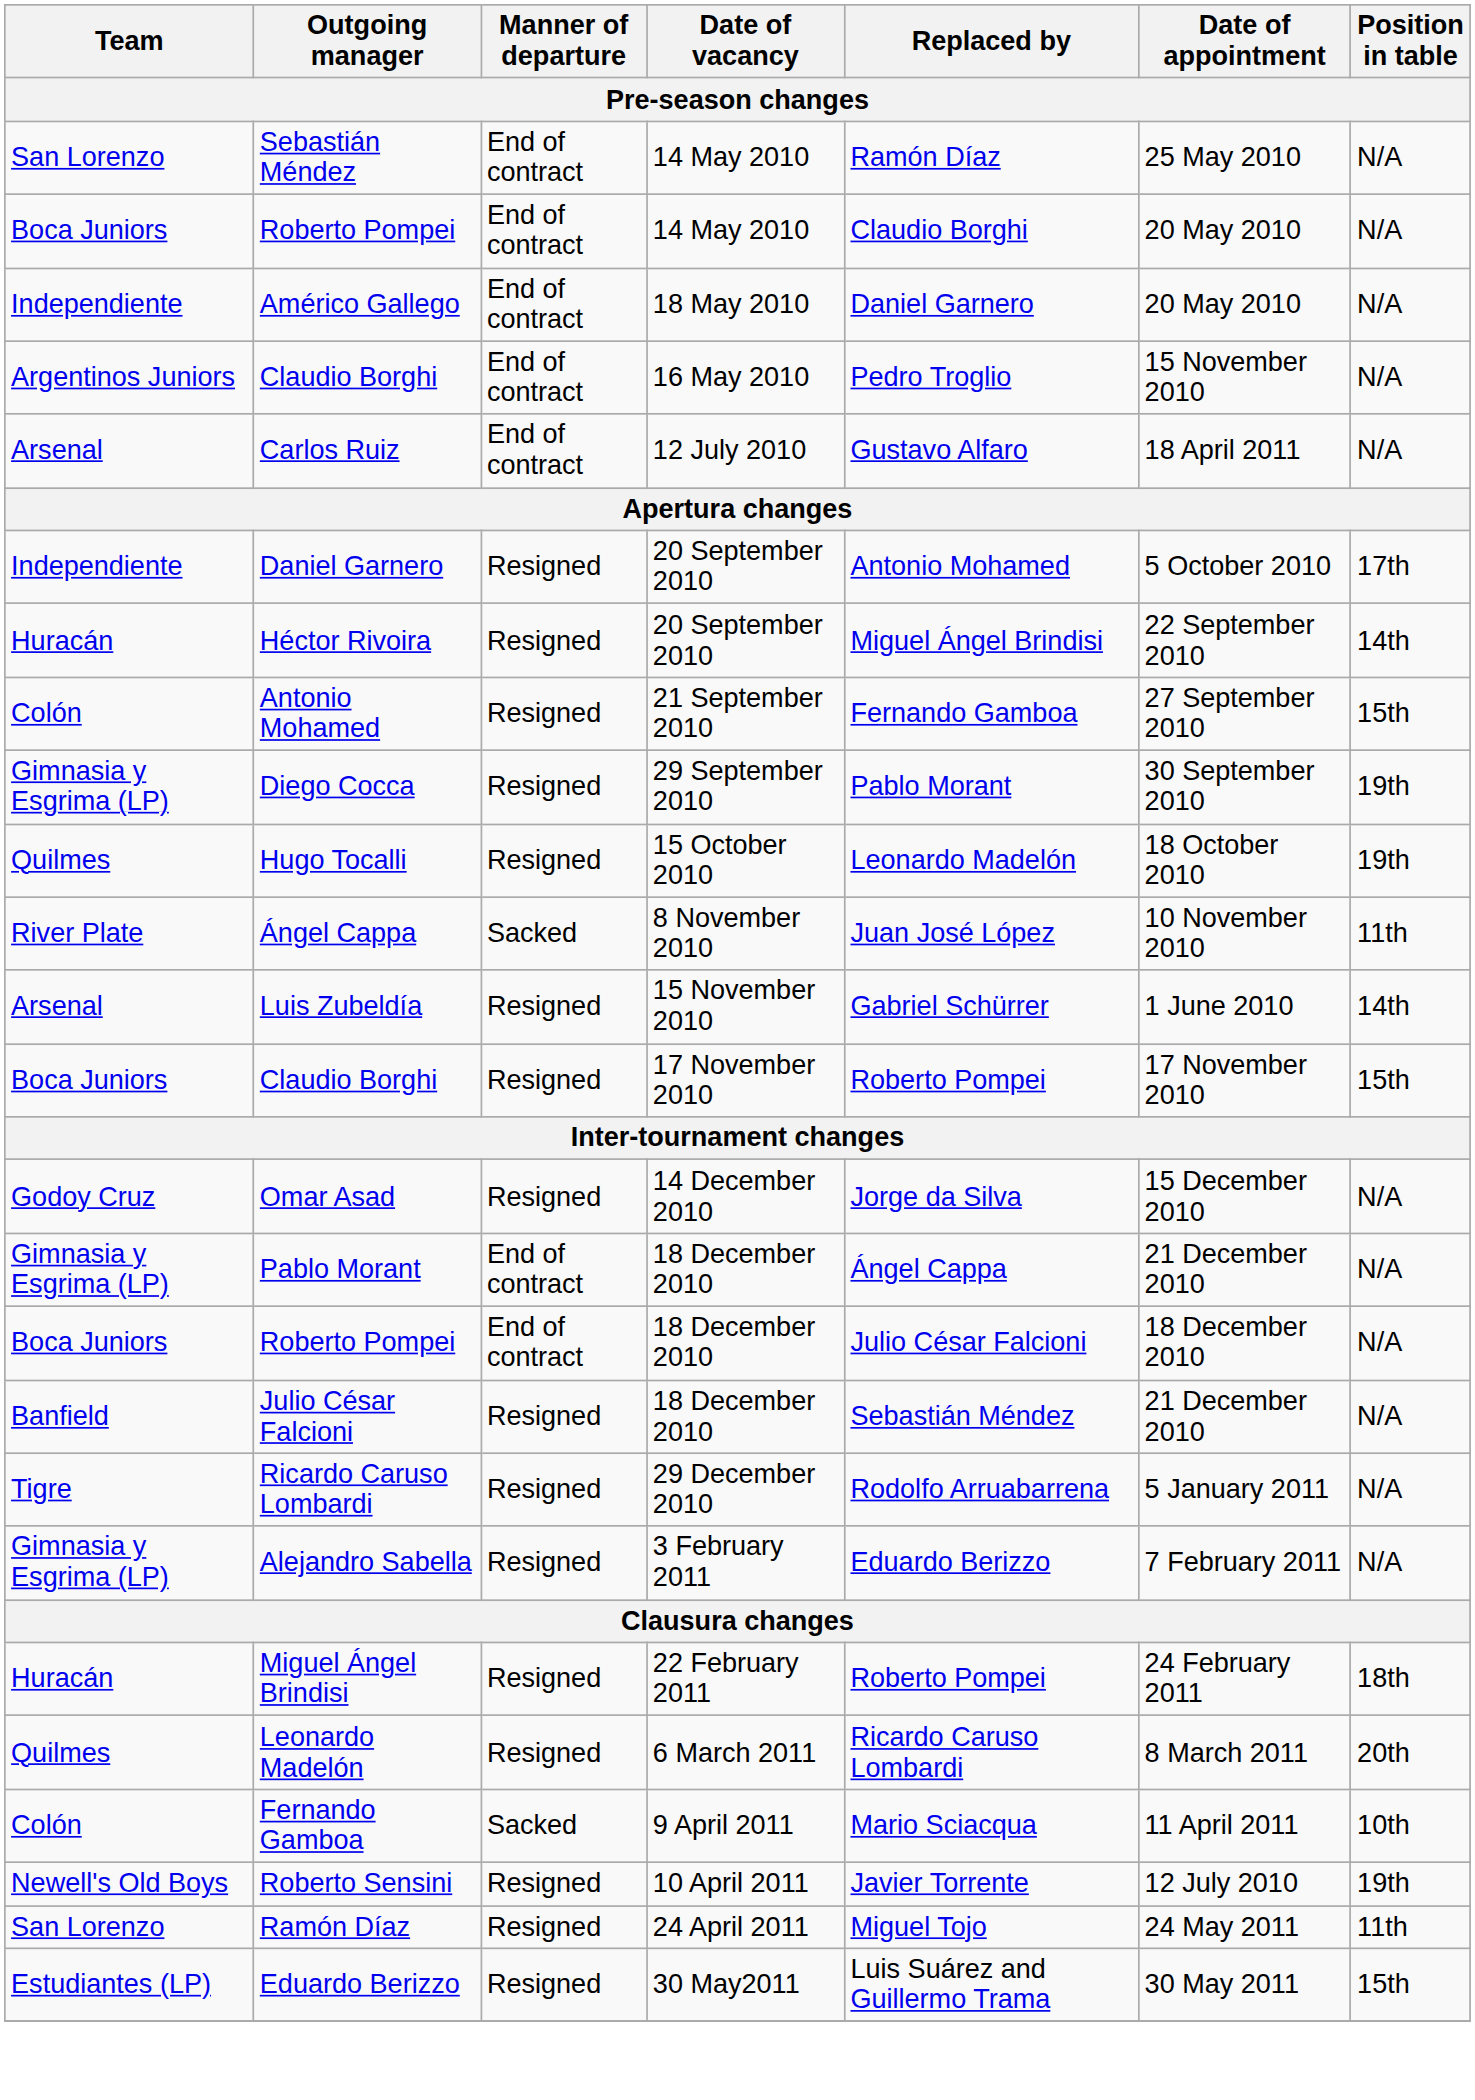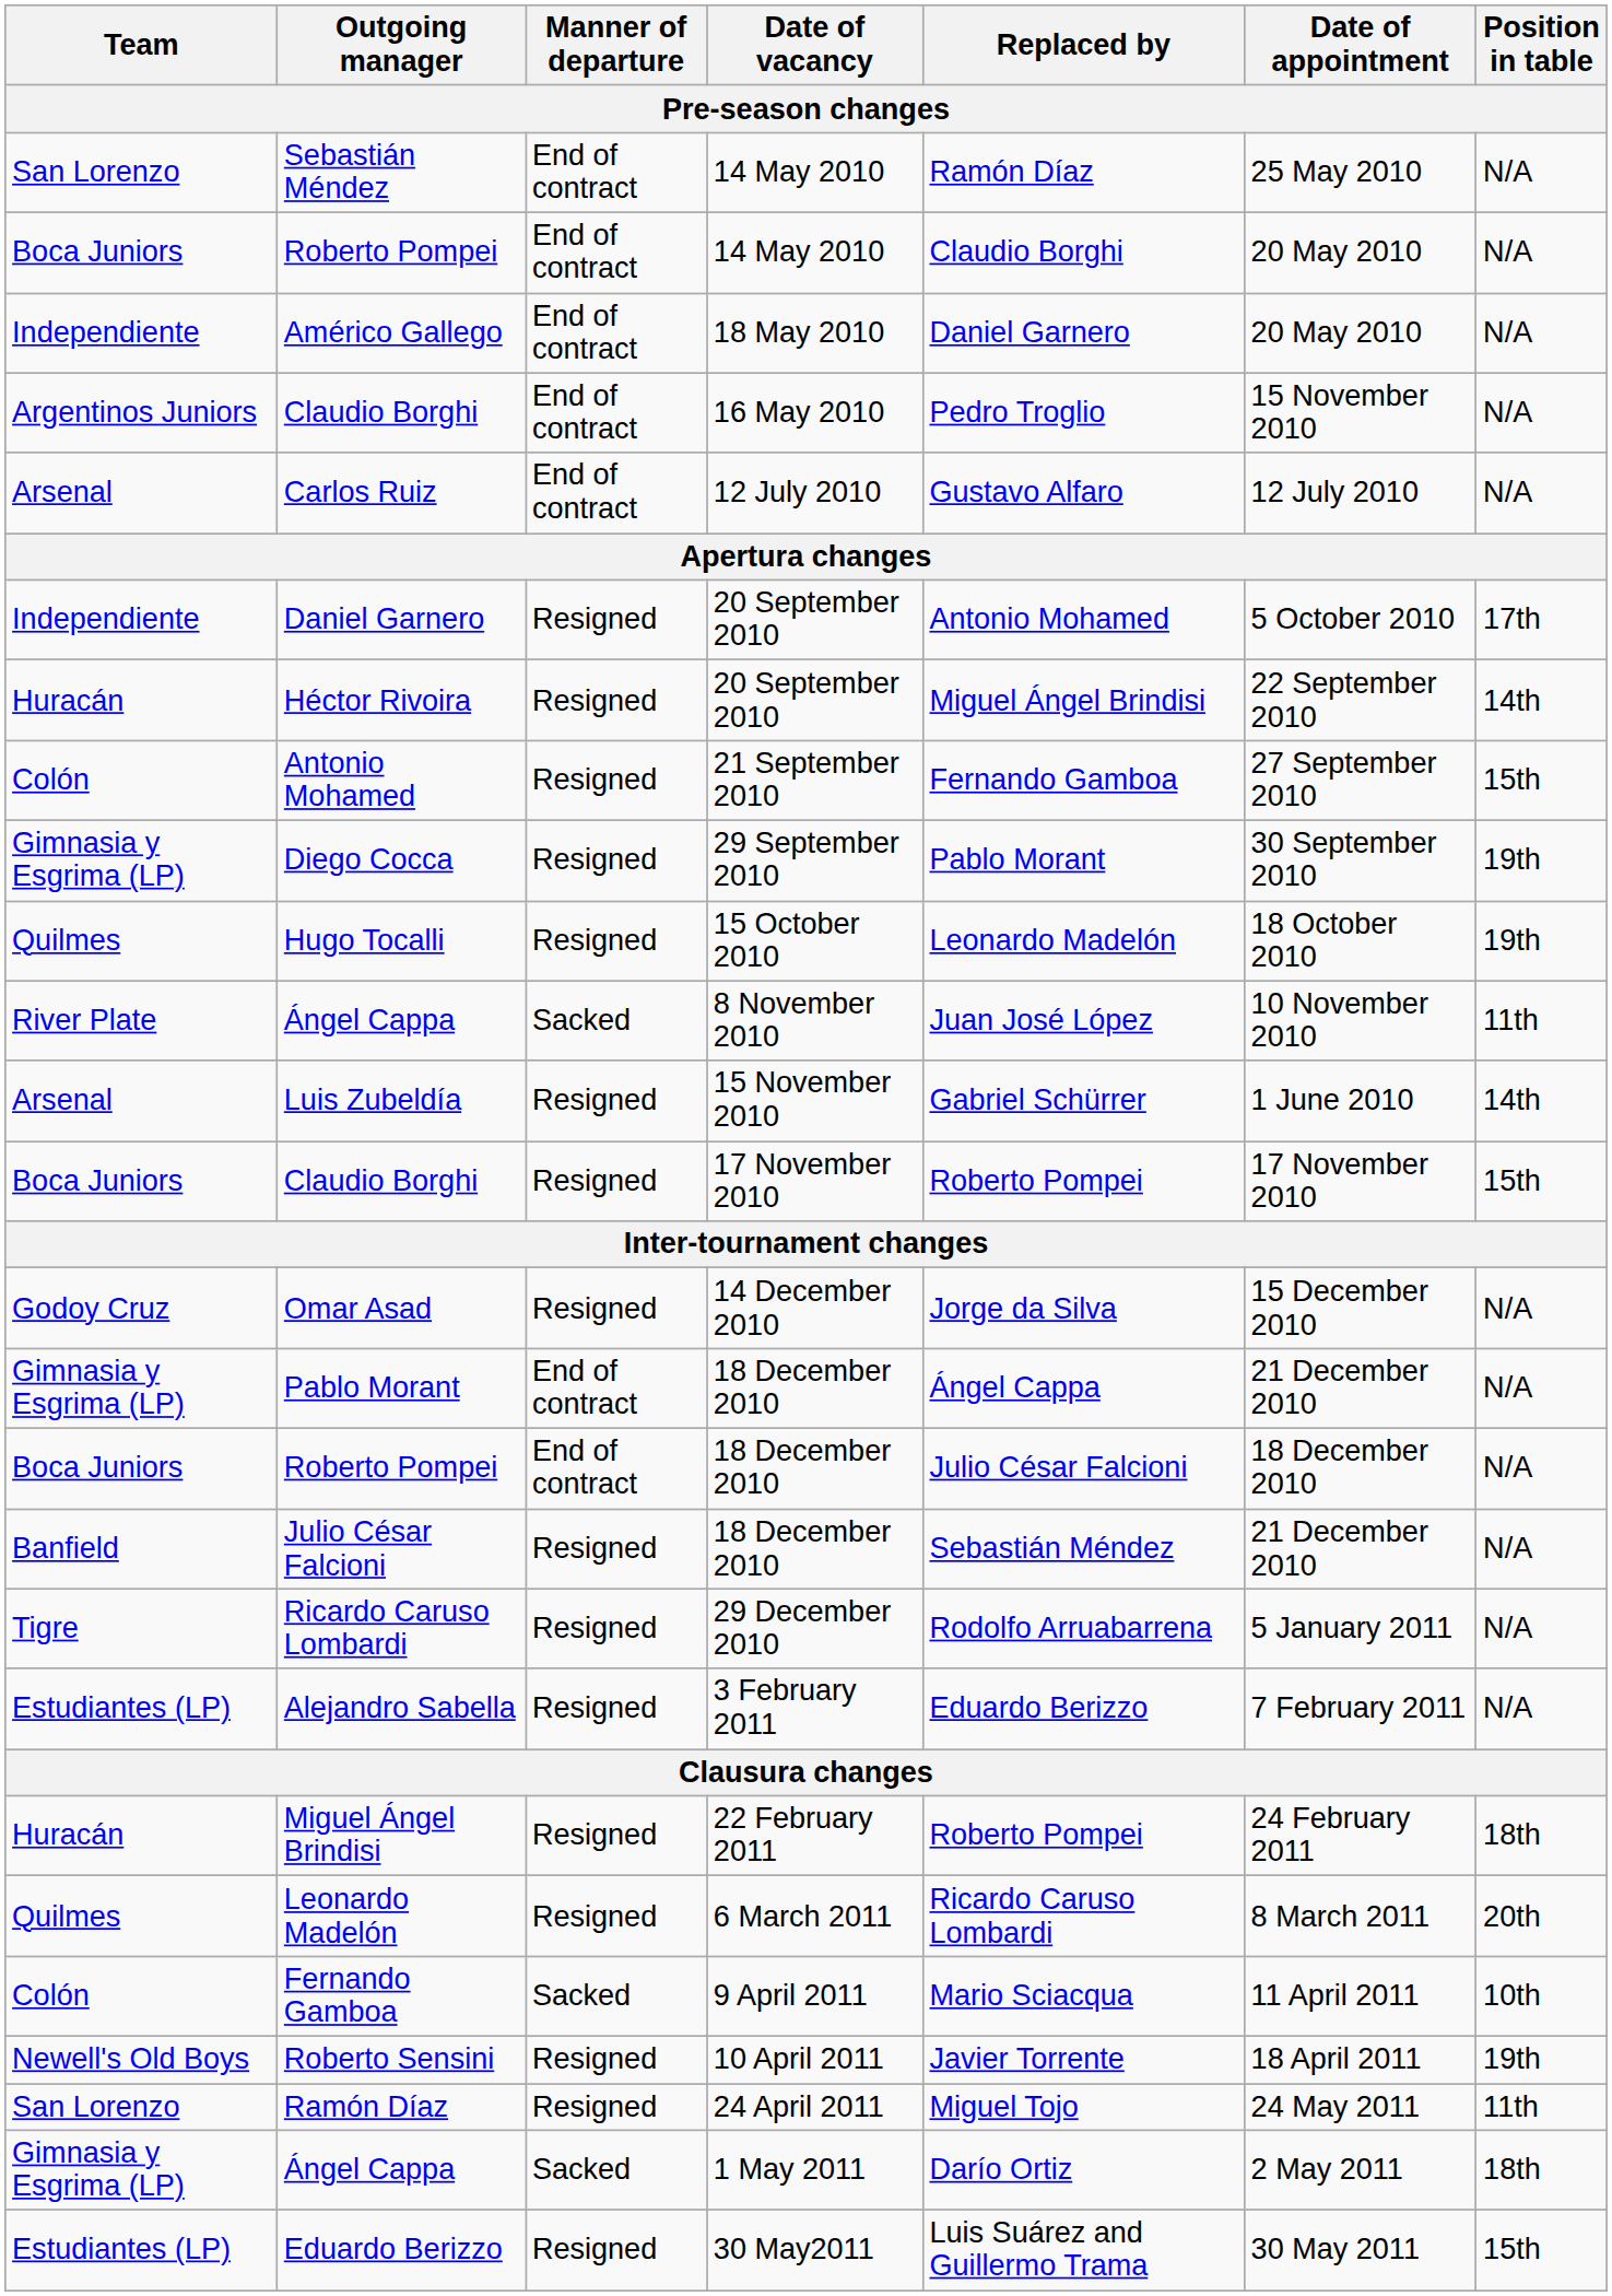 <table class="wikitable" border="1">
 <tr>
 <th>Team</th>
 <th>Outgoing manager</th>
 <th>Manner of<br>departure</th>
 <th>Date of<br>vacancy</th>
 <th>Replaced by</th>
 <th>Date of<br>appointment</th>
 <th>Position<br>in table</th>
 </tr>
 <tr>
 <th colspan=7>Pre-season changes</th>
 </tr>
 <tr>
 <td><a href='#'>San Lorenzo</a></td>
 <td><a href='#'>Sebastián Méndez</a> </td>
 <td>End of contract</td>
 <td>14 May 2010 </td>
 <td><a href='#'>Ramón Díaz</a></td>
 <td>25 May 2010 </td>
 <td>N/A</td>
 </tr>
 <tr>
 <td><a href='#'>Boca Juniors</a></td>
 <td><a href='#'>Roberto Pompei</a> </td>
 <td>End of contract</td>
 <td>14 May 2010</td>
 <td><a href='#'>Claudio Borghi</a></td>
 <td>20 May 2010 </td>
 <td>N/A</td>
 </tr>
 <tr>
 <td><a href='#'>Independiente</a></td>
 <td><a href='#'>Américo Gallego</a></td>
 <td>End of contract</td>
 <td>18 May 2010 </td>
 <td><a href='#'>Daniel Garnero</a></td>
 <td>20 May 2010 </td>
 <td>N/A</td>
 </tr>
 <tr>
 <td><a href='#'>Argentinos Juniors</a></td>
 <td><a href='#'>Claudio Borghi</a></td>
 <td>End of contract</td>
 <td>16 May 2010</td>
 <td><a href='#'>Pedro Troglio</a></td>
 <td>15 November 2010 </td>
 <td>N/A</td>
 </tr>
 <tr>
 <td><a href='#'>Arsenal</a></td>
 <td><a href='#'>Carlos Ruiz</a> </td>
 <td>End of contract</td>
 <td>12 July 2010</td>
 <td><a href='#'>Gustavo Alfaro</a></td>
-<td>18 April 2011 </td>
+<td>12 July 2010 </td>
 <td>N/A</td>
 </tr>
 <tr>
 <th colspan=7>Apertura changes</th>
 </tr>
 <tr>
 <td><a href='#'>Independiente</a></td>
 <td><a href='#'>Daniel Garnero</a></td>
 <td>Resigned</td>
 <td>20 September 2010 </td>
 <td><a href='#'>Antonio Mohamed</a></td>
 <td>5 October 2010 </td>
 <td>17th</td>
 </tr>
 <tr>
 <td><a href='#'>Huracán</a></td>
 <td><a href='#'>Héctor Rivoira</a></td>
 <td>Resigned</td>
 <td>20 September 2010 </td>
 <td><a href='#'>Miguel Ángel Brindisi</a></td>
 <td>22 September 2010 </td>
 <td>14th</td>
 </tr>
 <tr>
 <td><a href='#'>Colón</a></td>
 <td><a href='#'>Antonio Mohamed</a></td>
 <td>Resigned</td>
 <td>21 September 2010 </td>
 <td><a href='#'>Fernando Gamboa</a></td>
 <td>27 September 2010 </td>
 <td>15th</td>
 </tr>
 <tr>
 <td><a href='#'>Gimnasia y Esgrima (LP)</a></td>
 <td><a href='#'>Diego Cocca</a></td>
 <td>Resigned</td>
 <td>29 September 2010 </td>
 <td><a href='#'>Pablo Morant</a> </td>
 <td>30 September 2010 </td>
 <td>19th</td>
 </tr>
 <tr>
 <td><a href='#'>Quilmes</a></td>
 <td><a href='#'>Hugo Tocalli</a></td>
 <td>Resigned</td>
 <td>15 October 2010 </td>
 <td><a href='#'>Leonardo Madelón</a></td>
 <td>18 October 2010 </td>
 <td>19th</td>
 </tr>
 <tr>
 <td><a href='#'>River Plate</a></td>
 <td><a href='#'>Ángel Cappa</a></td>
 <td>Sacked</td>
 <td>8 November 2010 </td>
 <td><a href='#'>Juan José López</a></td>
 <td>10 November 2010 </td>
 <td>11th</td>
 </tr>
 <tr>
 <td><a href='#'>Arsenal</a></td>
 <td><a href='#'>Luis Zubeldía</a></td>
 <td>Resigned</td>
 <td>15 November 2010 </td>
 <td><a href='#'>Gabriel Schürrer</a></td>
 <td>1 June 2010 </td>
 <td>14th</td>
 </tr>
 <tr>
 <td><a href='#'>Boca Juniors</a></td>
 <td><a href='#'>Claudio Borghi</a></td>
 <td>Resigned</td>
 <td>17 November 2010 </td>
 <td><a href='#'>Roberto Pompei</a> </td>
 <td>17 November 2010 </td>
 <td>15th</td>
 </tr>
 <tr>
 <th colspan=7>Inter-tournament changes</th>
 </tr>
 <tr>
 <td><a href='#'>Godoy Cruz</a></td>
 <td><a href='#'>Omar Asad</a></td>
 <td>Resigned</td>
 <td>14 December 2010 </td>
 <td><a href='#'>Jorge da Silva</a></td>
 <td>15 December 2010 </td>
 <td>N/A</td>
 </tr>
 <tr>
 <td><a href='#'>Gimnasia y Esgrima (LP)</a></td>
 <td><a href='#'>Pablo Morant</a> </td>
 <td>End of contract</td>
 <td>18 December 2010</td>
 <td><a href='#'>Ángel Cappa</a></td>
 <td>21 December 2010 </td>
 <td>N/A</td>
 </tr>
 <tr>
 <td><a href='#'>Boca Juniors</a></td>
 <td><a href='#'>Roberto Pompei</a> </td>
 <td>End of contract</td>
 <td>18 December 2010</td>
 <td><a href='#'>Julio César Falcioni</a></td>
 <td>18 December 2010 </td>
 <td>N/A</td>
 </tr>
 <tr>
 <td><a href='#'>Banfield</a></td>
 <td><a href='#'>Julio César Falcioni</a></td>
 <td>Resigned</td>
 <td>18 December 2010</td>
 <td><a href='#'>Sebastián Méndez</a></td>
 <td>21 December 2010 </td>
 <td>N/A</td>
 </tr>
 <tr>
 <td><a href='#'>Tigre</a></td>
 <td><a href='#'>Ricardo Caruso Lombardi</a></td>
 <td>Resigned</td>
 <td>29 December 2010 </td>
 <td><a href='#'>Rodolfo Arruabarrena</a></td>
 <td>5 January 2011 </td>
 <td>N/A</td>
 </tr>
 <tr>
-<td><a href='#'>Gimnasia y Esgrima (LP)</a></td>
+<td><a href='#'>Estudiantes (LP)</a></td>
 <td><a href='#'>Alejandro Sabella</a></td>
 <td>Resigned</td>
 <td>3 February 2011 </td>
 <td><a href='#'>Eduardo Berizzo</a></td>
 <td>7 February 2011 </td>
 <td>N/A</td>
 </tr>
 <tr>
 <th colspan=7>Clausura changes</th>
 </tr>
 <tr>
 <td><a href='#'>Huracán</a></td>
 <td><a href='#'>Miguel Ángel Brindisi</a></td>
 <td>Resigned</td>
 <td>22 February 2011 </td>
 <td><a href='#'>Roberto Pompei</a></td>
 <td>24 February 2011 </td>
 <td>18th</td>
 </tr>
 <tr>
 <td><a href='#'>Quilmes</a></td>
 <td><a href='#'>Leonardo Madelón</a></td>
 <td>Resigned</td>
 <td>6 March 2011 </td>
 <td><a href='#'>Ricardo Caruso Lombardi</a></td>
 <td>8 March 2011 </td>
 <td>20th</td>
 </tr>
 <tr>
 <td><a href='#'>Colón</a></td>
 <td><a href='#'>Fernando Gamboa</a></td>
 <td>Sacked</td>
 <td>9 April 2011 </td>
 <td><a href='#'>Mario Sciacqua</a> </td>
 <td>11 April 2011 </td>
 <td>10th</td>
 </tr>
 <tr>
 <td><a href='#'>Newell's Old Boys</a></td>
 <td><a href='#'>Roberto Sensini</a></td>
 <td>Resigned</td>
 <td>10 April 2011 </td>
 <td><a href='#'>Javier Torrente</a></td>
-<td>12 July 2010 </td>
+<td>18 April 2011 </td>
 <td>19th</td>
 </tr>
 <tr>
 <td><a href='#'>San Lorenzo</a></td>
 <td><a href='#'>Ramón Díaz</a></td>
 <td>Resigned</td>
 <td>24 April 2011 </td>
 <td><a href='#'>Miguel Tojo</a> </td>
 <td>24 May 2011 </td>
 <td>11th</td>
+</tr>
+<tr>
+<td><a href='#'>Gimnasia y Esgrima (LP)</a></td>
+<td><a href='#'>Ángel Cappa</a></td>
+<td>Sacked</td>
+<td>1 May 2011 </td>
+<td><a href='#'>Darío Ortiz</a> </td>
+<td>2 May 2011 </td>
+<td>18th</td>
 </tr>
 <tr>
 <td><a href='#'>Estudiantes (LP)</a></td>
 <td><a href='#'>Eduardo Berizzo</a></td>
 <td>Resigned</td>
 <td>30 May2011 </td>
 <td>Luis Suárez and <a href='#'>Guillermo Trama</a> </td>
 <td>30 May 2011</td>
 <td>15th</td>
 </tr>
 <tr>
 </tr>
 </table>
